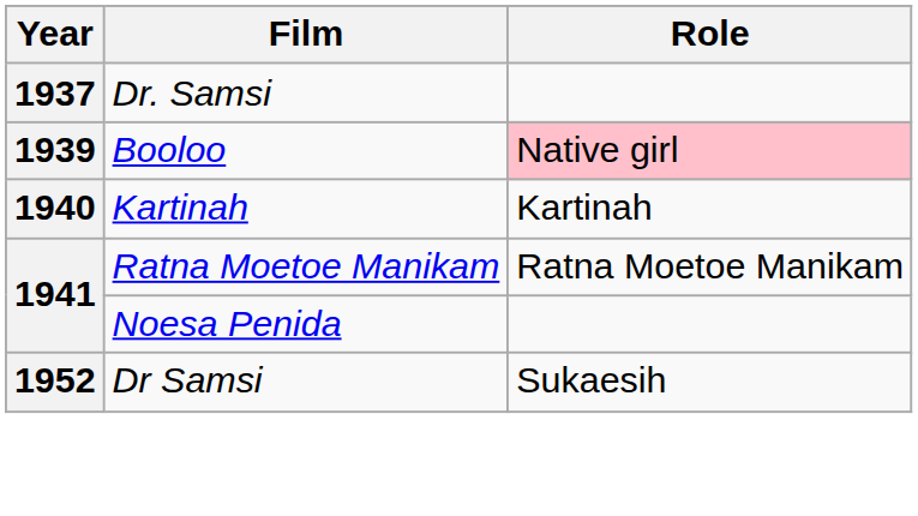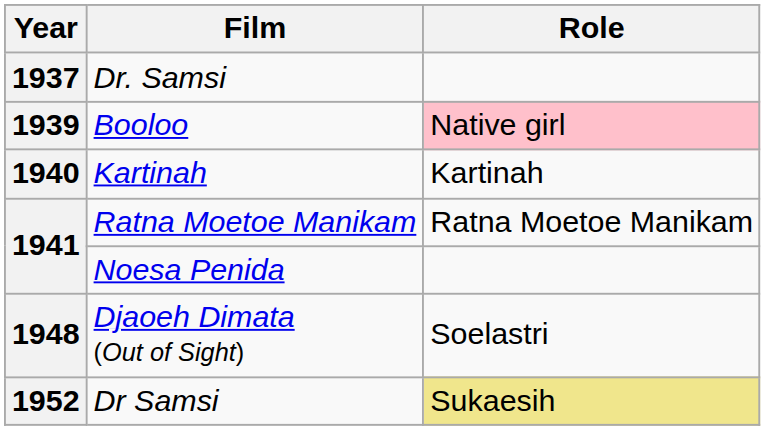 <table class="wikitable sortable">
 <tr>
 <th scope="col">Year</th>
 <th scope="col">Film</th>
 <th scope="col">Role</th>
 </tr>
 <tr>
 <th scope="row">1937</th>
 <td><em>Dr. Samsi</em></td>
 <td></td>
 </tr>
 <tr>
 <th scope="row">1939</th>
 <td><em><a href='#'>Booloo</a></em></td>
 <td style="background: pink;">Native girl</td>
 </tr>
 <tr>
 <th scope="row">1940</th>
 <td><em><a href='#'>Kartinah</a></em></td>
 <td>Kartinah</td>
 </tr>
 <tr>
 <th rowspan="2" scope="row">1941</th>
 <td><em><a href='#'>Ratna Moetoe Manikam</a></em></td>
 <td>Ratna Moetoe Manikam</td>
 </tr>
 <tr>
 <td><em><a href='#'>Noesa Penida</a></em></td>
 <td></td>
 </tr>
 <tr>
+<th scope="row">1948</th>
+<td><em><a href='#'>Djaoeh Dimata</a></em> <br> <small>(<em>Out of Sight</em>)</small></td>
+<td>Soelastri</td>
+</tr>
+<tr>
 <th scope="row">1952</th>
 <td><em>Dr Samsi</em></td>
-<td>Sukaesih</td>
+<td style="background: khaki;">Sukaesih</td>
 </tr>
 </table>
